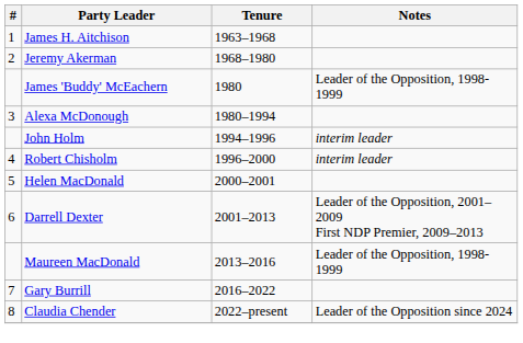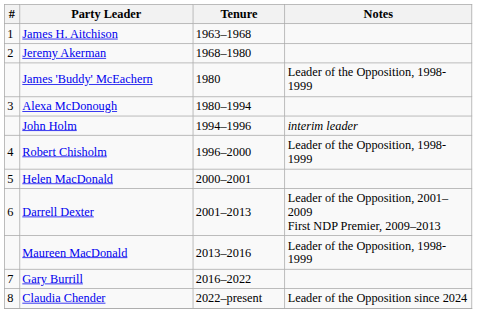 <table class="wikitable">
 <tr>
 <th>#</th>
 <th>Party Leader</th>
 <th>Tenure</th>
 <th style="width: 40%">Notes</th>
 </tr>
 <tr>
 <td>1</td>
 <td><a href='#'>James H. Aitchison</a></td>
 <td>1963–1968</td>
 <td></td>
 </tr>
 <tr>
 <td>2</td>
 <td><a href='#'>Jeremy Akerman</a></td>
 <td>1968–1980</td>
 <td></td>
 </tr>
 <tr>
 <td></td>
 <td><a href='#'>James 'Buddy' McEachern</a></td>
 <td>1980</td>
 <td>Leader of the Opposition, 1998-1999</td>
 </tr>
 <tr>
 <td>3</td>
 <td><a href='#'>Alexa McDonough</a></td>
 <td>1980–1994</td>
 <td></td>
 </tr>
 <tr>
 <td></td>
 <td><a href='#'>John Holm</a></td>
 <td>1994–1996</td>
 <td><em>interim leader</em></td>
 </tr>
 <tr>
 <td>4</td>
 <td><a href='#'>Robert Chisholm</a></td>
 <td>1996–2000</td>
-<td><em>interim leader</em></td>
+<td>Leader of the Opposition, 1998-1999</td>
 </tr>
 <tr>
 <td>5</td>
 <td><a href='#'>Helen MacDonald</a></td>
 <td>2000–2001</td>
 <td></td>
 </tr>
 <tr>
 <td>6</td>
 <td><a href='#'>Darrell Dexter</a></td>
 <td>2001–2013</td>
 <td>Leader of the Opposition, 2001–2009 <br> First NDP Premier, 2009–2013</td>
 </tr>
 <tr>
 <td></td>
 <td><a href='#'>Maureen MacDonald</a></td>
 <td>2013–2016</td>
 <td>Leader of the Opposition, 1998-1999</td>
 </tr>
 <tr>
 <td>7</td>
 <td><a href='#'>Gary Burrill</a></td>
 <td>2016–2022</td>
 <td></td>
 </tr>
 <tr>
 <td>8</td>
 <td><a href='#'>Claudia Chender</a></td>
 <td>2022–present</td>
 <td>Leader of the Opposition since 2024</td>
 </tr>
 <tr>
 </tr>
 </table>
